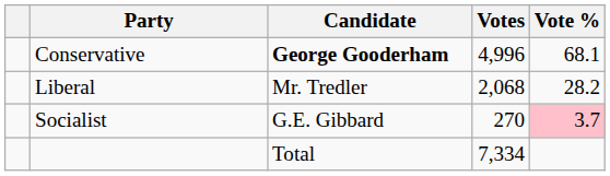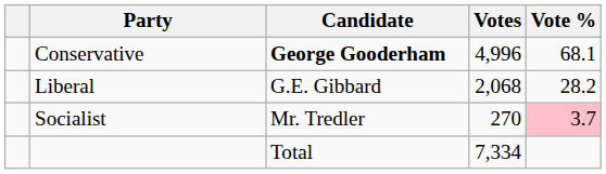 <table class="wikitable">
 <tr>
 <th></th>
 <th scope="col" width="175">Party</th>
 <th scope="col" width="150">Candidate</th>
 <th>Votes</th>
 <th>Vote %</th>
 </tr>
 <tr>
 <td>   </td>
 <td>Conservative</td>
 <td><strong>George Gooderham</strong></td>
 <td align=right>4,996</td>
 <td align=right>68.1</td>
 </tr>
 <tr>
 <td>   </td>
 <td>Liberal</td>
-<td>Mr. Tredler</td>
+<td>G.E. Gibbard</td>
 <td align=right>2,068</td>
 <td align=right>28.2</td>
 </tr>
 <tr>
 <td>   </td>
 <td>Socialist</td>
-<td>G.E. Gibbard</td>
+<td>Mr. Tredler</td>
 <td align=right>270</td>
 <td align=right style="background: pink;">3.7</td>
 </tr>
 <tr>
 <td></td>
 <td></td>
 <td>Total</td>
 <td align=right>7,334</td>
 <td></td>
 </tr>
 </table>
